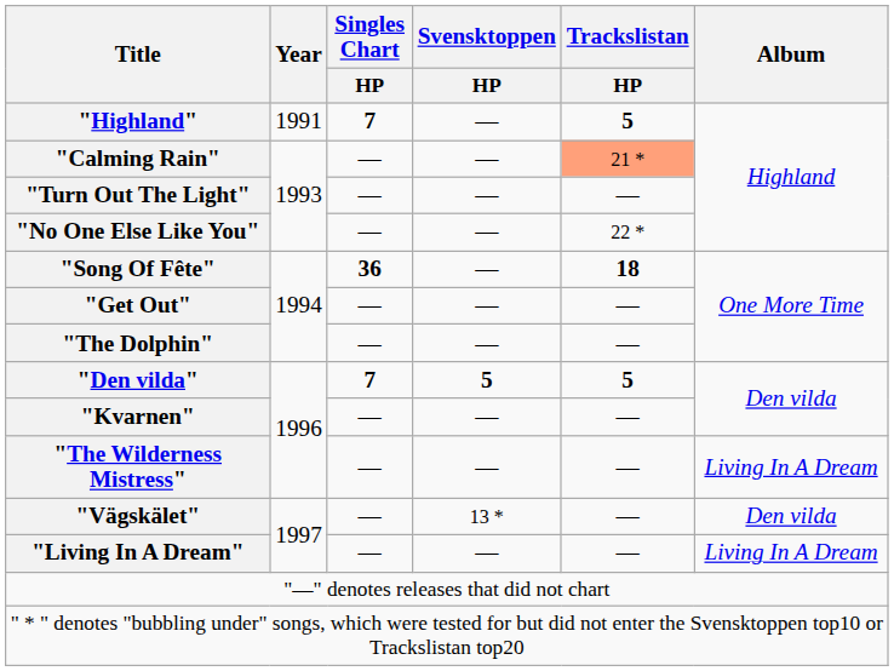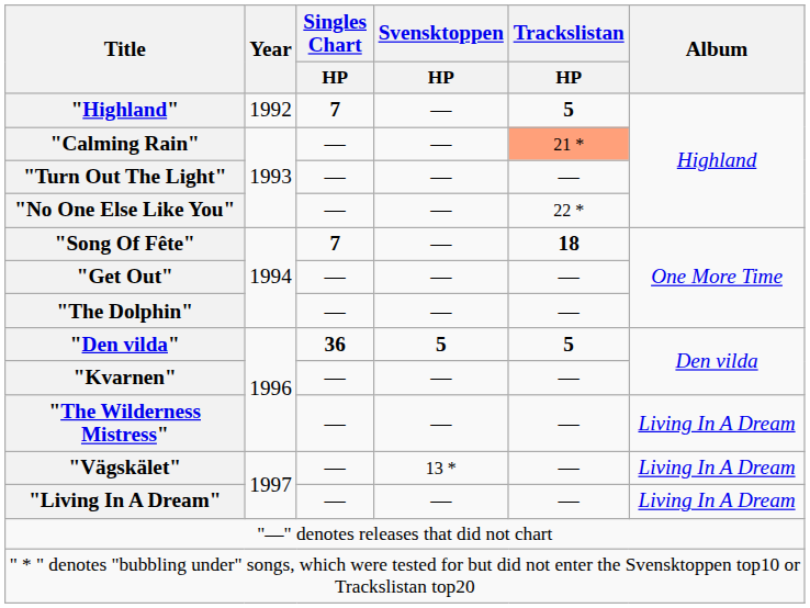 <table class="wikitable plainrowheaders" style="text-align:center;" border="1">
 <tr>
 <th scope="col" rowspan="2" style="width:22em;">Title</th>
 <th scope="col" rowspan="2">Year</th>
 <th scope="col" colspan="1"><a href='#'>Singles Chart</a></th>
 <th scope="col" colspan="1"><a href='#'>Svensktoppen</a></th>
 <th scope="col" colspan="1"><a href='#'>Trackslistan</a></th>
 <th scope="col" rowspan="2" style="width:16em;">Album</th>
 </tr>
 <tr>
 <th scope="col" style="width:4em;font-size:90%;"><strong>HP</strong><br></th>
 <th scope="col" style="width:4em;font-size:90%;"><strong>HP</strong><br></th>
 <th scope="col" style="width:4em;font-size:90%;"><strong>HP</strong><br></th>
 </tr>
 <tr>
 <th scope="row">"<a href='#'>Highland</a>"</th>
-<td>1991</td>
+<td>1992</td>
 <td><strong>7</strong></td>
 <td>—</td>
 <td><strong>5</strong></td>
 <td rowspan="4"><em><a href='#'>Highland</a></em></td>
 </tr>
 <tr>
 <th scope="row">"Calming Rain"</th>
 <td rowspan="3">1993</td>
 <td>—</td>
 <td>—</td>
 <td style="background: lightsalmon;"><small>21 *</small></td>
 </tr>
 <tr>
 <th scope="row">"Turn Out The Light"</th>
 <td>—</td>
 <td>—</td>
 <td>—</td>
 </tr>
 <tr>
 <th scope="row">"No One Else Like You"</th>
 <td>—</td>
 <td>—</td>
 <td><small>22 *</small></td>
 </tr>
 <tr>
 <th scope="row">"Song Of Fête"</th>
 <td rowspan="3">1994</td>
-<td><strong>36</strong></td>
+<td><strong>7</strong></td>
 <td>—</td>
 <td><strong>18</strong></td>
 <td rowspan="3"><em><a href='#'>One More Time</a></em></td>
 </tr>
 <tr>
 <th scope="row">"Get Out"</th>
 <td>—</td>
 <td>—</td>
 <td>—</td>
 </tr>
 <tr>
 <th scope="row">"The Dolphin"</th>
 <td>—</td>
 <td>—</td>
 <td>—</td>
 </tr>
 <tr>
 <th scope="row">"<a href='#'>Den vilda</a>"</th>
 <td rowspan="3">1996</td>
-<td><strong>7</strong></td>
+<td><strong>36</strong></td>
 <td><strong>5</strong></td>
 <td><strong>5</strong></td>
 <td rowspan="2"><em><a href='#'>Den vilda</a></em></td>
 </tr>
 <tr>
 <th scope="row">"Kvarnen"</th>
 <td>—</td>
 <td>—</td>
 <td>—</td>
 </tr>
 <tr>
 <th scope="row">"<a href='#'>The Wilderness Mistress</a>"</th>
 <td>—</td>
 <td>—</td>
 <td>—</td>
 <td rowspan="1"><em><a href='#'>Living In A Dream</a></em></td>
 </tr>
 <tr>
 <th scope="row">"Vägskälet"</th>
 <td rowspan="2">1997</td>
 <td>—</td>
 <td><small>13 *</small></td>
 <td>—</td>
-<td rowspan="1"><em><a href='#'>Den vilda</a></em></td>
+<td rowspan="1"><em><a href='#'>Living In A Dream</a></em></td>
 </tr>
 <tr>
 <th scope="row">"Living In A Dream"</th>
 <td>—</td>
 <td>—</td>
 <td>—</td>
 <td rowspan="1"><em><a href='#'>Living In A Dream</a></em></td>
 </tr>
 <tr>
 <td colspan="9" style="font-size:90%">"—" denotes releases that did not chart</td>
 </tr>
 <tr>
 <td colspan="9" style="font-size:90%">" * " denotes "bubbling under" songs, which were tested for but did not enter the Svensktoppen top10 or Trackslistan top20</td>
 </tr>
 </table>
